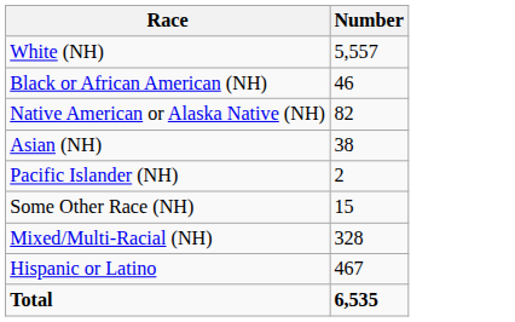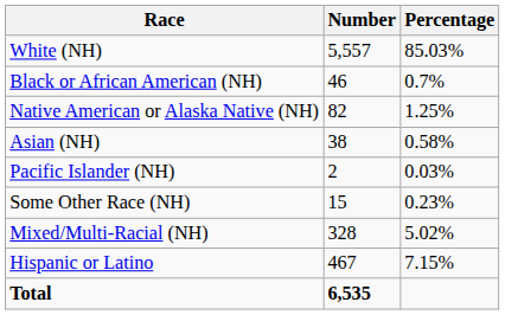 <table class="wikitable">
 <tr>
 <th>Race</th>
 <th>Number</th>
+<th>Percentage</th>
 </tr>
 <tr>
 <td><a href='#'>White</a> (NH)</td>
 <td>5,557</td>
+<td>85.03%</td>
 </tr>
 <tr>
 <td><a href='#'>Black or African American</a> (NH)</td>
 <td>46</td>
+<td>0.7%</td>
 </tr>
 <tr>
 <td><a href='#'>Native American</a> or <a href='#'>Alaska Native</a> (NH)</td>
 <td>82</td>
+<td>1.25%</td>
 </tr>
 <tr>
 <td><a href='#'>Asian</a> (NH)</td>
 <td>38</td>
+<td>0.58%</td>
 </tr>
 <tr>
 <td><a href='#'>Pacific Islander</a> (NH)</td>
 <td>2</td>
+<td>0.03%</td>
 </tr>
 <tr>
 <td>Some Other Race (NH)</td>
 <td>15</td>
+<td>0.23%</td>
 </tr>
 <tr>
 <td><a href='#'>Mixed/Multi-Racial</a> (NH)</td>
 <td>328</td>
+<td>5.02%</td>
 </tr>
 <tr>
 <td><a href='#'>Hispanic or Latino</a></td>
 <td>467</td>
+<td>7.15%</td>
 </tr>
 <tr>
 <td><strong>Total</strong></td>
 <td><strong>6,535</strong></td>
+<td></td>
 </tr>
 </table>
